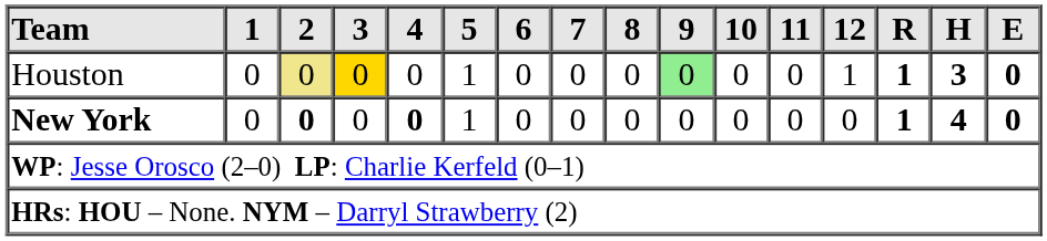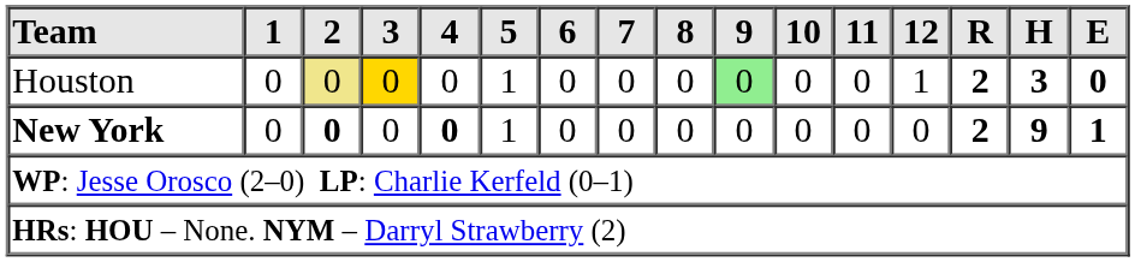 <table border="1" cellspacing="0"  style="width:500px; margin-left:3em;">
 <tr style="text-align:center; background:#e6e6e6;">
 <th style="text-align:left; width:16%;">Team</th>
 <th width=4%>1</th>
 <th width=4%>2</th>
 <th width=4%>3</th>
 <th width=4%>4</th>
 <th width=4%>5</th>
 <th width=4%>6</th>
 <th width=4%>7</th>
 <th width=4%>8</th>
 <th width=4%>9</th>
 <th width=4%>10</th>
 <th width=4%>11</th>
 <th width=4%>12</th>
 <th width=4%>R</th>
 <th width=4%>H</th>
 <th width=4%>E</th>
 </tr>
 <tr style="text-align:center;">
 <td align=left>Houston</td>
 <td>0</td>
 <td style="background: khaki;">0</td>
 <td style="background: gold;">0</td>
 <td>0</td>
 <td>1</td>
 <td>0</td>
 <td>0</td>
 <td>0</td>
 <td style="background: lightgreen;">0</td>
 <td>0</td>
 <td>0</td>
 <td>1</td>
-<td><strong>1</strong></td>
+<td><strong>2</strong></td>
 <td><strong>3</strong></td>
 <td><strong>0</strong></td>
 </tr>
 <tr style="text-align:center;">
 <td align=left><strong>New York</strong></td>
 <td>0</td>
 <td><strong>0</strong></td>
 <td>0</td>
 <td><strong>0</strong></td>
 <td>1</td>
 <td>0</td>
 <td>0</td>
 <td>0</td>
 <td>0</td>
 <td>0</td>
 <td>0</td>
 <td>0</td>
+<td><strong>2</strong></td>
+<td><strong>9</strong></td>
 <td><strong>1</strong></td>
-<td><strong>4</strong></td>
-<td><strong>0</strong></td>
 </tr>
 <tr style="text-align:left;">
 <td colspan=22><small><strong>WP</strong>: <a href='#'>Jesse Orosco</a> (2–0)  <strong>LP</strong>: <a href='#'>Charlie Kerfeld</a> (0–1)</small></td>
 </tr>
 <tr style="text-align:left;">
 <td colspan=22><small><strong>HRs</strong>: <strong>HOU</strong> – None. <strong>NYM</strong> – <a href='#'>Darryl Strawberry</a> (2)</small></td>
 </tr>
 </table>
